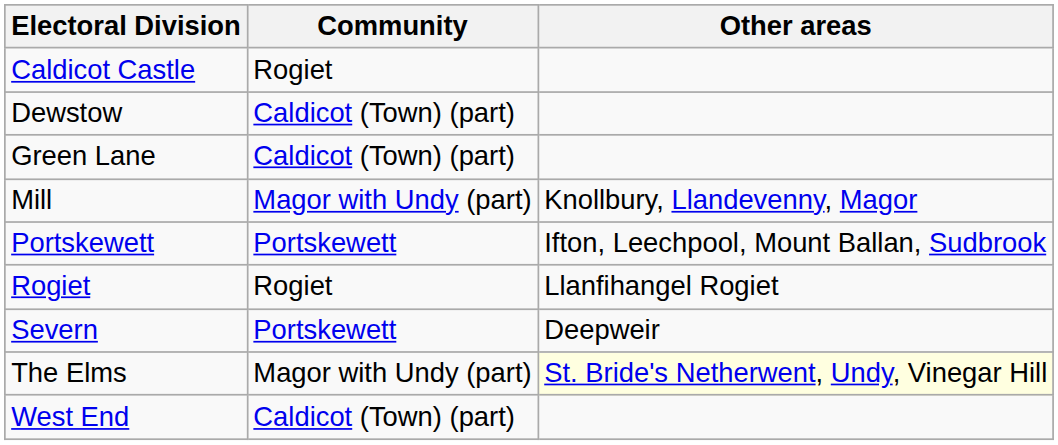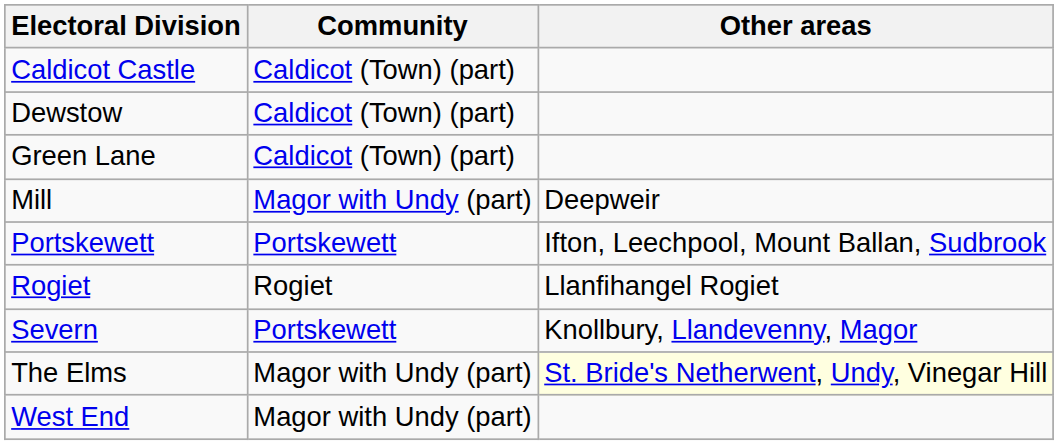 <table class="wikitable">
 <tr>
 <th>Electoral Division</th>
 <th>Community</th>
 <th>Other areas</th>
 </tr>
 <tr>
 <td><a href='#'>Caldicot Castle</a></td>
-<td>Rogiet</td>
+<td><a href='#'>Caldicot</a> (Town) (part)</td>
 <td></td>
 </tr>
 <tr>
 <td>Dewstow</td>
 <td><a href='#'>Caldicot</a> (Town) (part)</td>
 <td></td>
 </tr>
 <tr>
 <td>Green Lane</td>
 <td><a href='#'>Caldicot</a> (Town) (part)</td>
 <td></td>
 </tr>
 <tr>
 <td>Mill</td>
 <td><a href='#'>Magor with Undy</a> (part)</td>
-<td>Knollbury, <a href='#'>Llandevenny</a>, <a href='#'>Magor</a></td>
+<td>Deepweir</td>
 </tr>
 <tr>
 <td><a href='#'>Portskewett</a></td>
 <td><a href='#'>Portskewett</a></td>
 <td>Ifton, Leechpool, Mount Ballan, <a href='#'>Sudbrook</a></td>
 </tr>
 <tr>
 <td><a href='#'>Rogiet</a></td>
 <td>Rogiet</td>
 <td>Llanfihangel Rogiet</td>
 </tr>
 <tr>
 <td><a href='#'>Severn</a></td>
 <td><a href='#'>Portskewett</a></td>
-<td>Deepweir</td>
+<td>Knollbury, <a href='#'>Llandevenny</a>, <a href='#'>Magor</a></td>
 </tr>
 <tr>
 <td>The Elms</td>
 <td>Magor with Undy (part)</td>
 <td style="background: lightyellow;"><a href='#'>St. Bride's Netherwent</a>, <a href='#'>Undy</a>, Vinegar Hill</td>
 </tr>
 <tr>
 <td><a href='#'>West End</a></td>
-<td><a href='#'>Caldicot</a> (Town) (part)</td>
+<td>Magor with Undy (part)</td>
 <td></td>
 </tr>
 </table>
